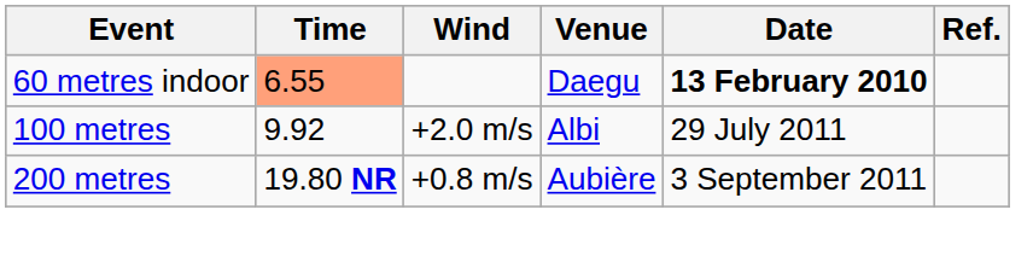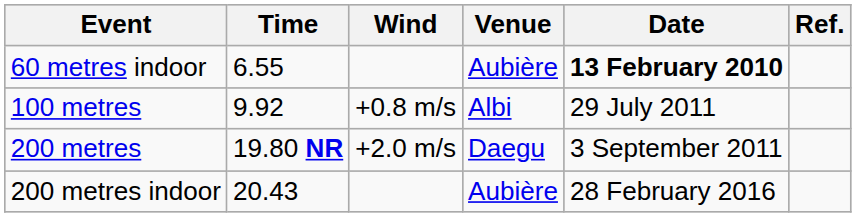 <table class="wikitable">
 <tr>
 <th>Event</th>
 <th>Time</th>
 <th>Wind</th>
 <th>Venue</th>
 <th>Date</th>
 <th>Ref.</th>
 </tr>
 <tr>
 <td><a href='#'>60 metres</a> indoor</td>
-<td style="background: lightsalmon;">6.55</td>
+<td>6.55</td>
 <td></td>
-<td> <a href='#'>Daegu</a></td>
+<td> <a href='#'>Aubière</a></td>
 <td><strong>13 February 2010</strong></td>
 <td></td>
 </tr>
 <tr>
 <td><a href='#'>100 metres</a></td>
 <td>9.92</td>
-<td>+2.0 m/s</td>
+<td>+0.8 m/s</td>
 <td> <a href='#'>Albi</a></td>
 <td>29 July 2011</td>
 <td></td>
 </tr>
 <tr>
 <td><a href='#'>200 metres</a></td>
 <td>19.80 <strong><a href='#'>NR</a></strong></td>
-<td>+0.8 m/s</td>
-<td> <a href='#'>Aubière</a></td>
+<td>+2.0 m/s</td>
+<td> <a href='#'>Daegu</a></td>
 <td>3 September 2011</td>
 <td></td>
 </tr>
+<tr>
+<td>200 metres indoor</td>
+<td>20.43</td>
+<td></td>
+<td> <a href='#'>Aubière</a></td>
+<td>28 February 2016</td>
+<td></td>
+</tr>
 </table>
